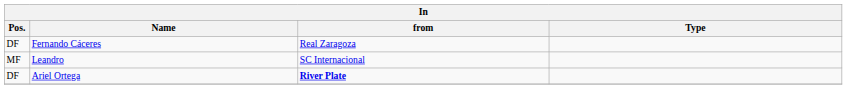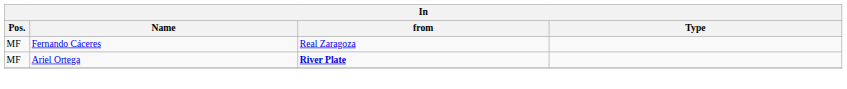 <table class="wikitable" style="font-size:90%;width:99%;">
 <tr>
 <th colspan="4">In</th>
 </tr>
 <tr>
 <th width=3%>Pos.</th>
 <th width=32%>Name</th>
 <th width=30%>from</th>
 <th width=35%>Type</th>
 </tr>
 <tr>
-<td>DF</td>
+<td>MF</td>
 <td><a href='#'>Fernando Cáceres</a></td>
 <td><a href='#'>Real Zaragoza</a></td>
 <td></td>
 </tr>
 <tr>
 <td>MF</td>
-<td><a href='#'>Leandro</a></td>
-<td><a href='#'>SC Internacional</a></td>
-<td></td>
-</tr>
-<tr>
-<td>DF</td>
 <td><a href='#'>Ariel Ortega</a></td>
 <td><strong><a href='#'>River Plate</a></strong></td>
 <td></td>
 </tr>
 <tr>
 </tr>
 </table>
